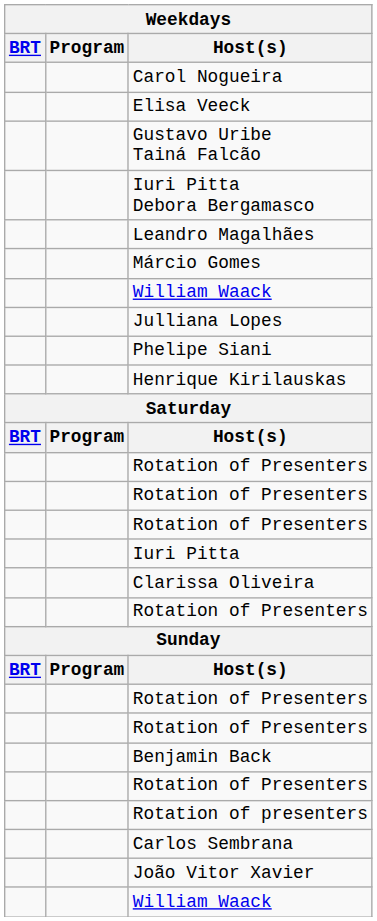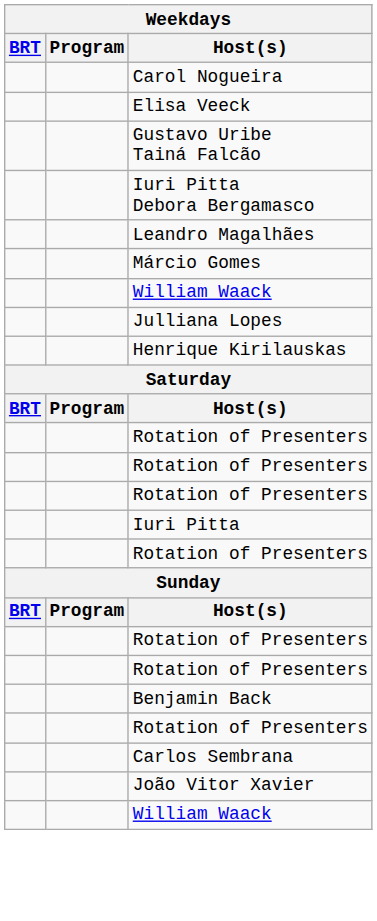 <table class="wikitable">
 <tr>
 <th colspan="3">Weekdays</th>
 </tr>
 <tr>
 <th><a href='#'>BRT</a></th>
 <th>Program</th>
 <th>Host(s)</th>
 </tr>
 <tr>
 <td></td>
 <td></td>
 <td>Carol Nogueira</td>
 </tr>
 <tr>
 <td></td>
 <td></td>
 <td>Elisa Veeck</td>
 </tr>
 <tr>
 <td></td>
 <td></td>
 <td>Gustavo Uribe <br> Tainá Falcão</td>
 </tr>
 <tr>
 <td></td>
 <td></td>
 <td>Iuri Pitta <br> Debora Bergamasco</td>
 </tr>
 <tr>
 <td></td>
 <td></td>
 <td>Leandro Magalhães</td>
 </tr>
 <tr>
 <td></td>
 <td></td>
 <td>Márcio Gomes</td>
 </tr>
 <tr>
 <td></td>
 <td></td>
 <td><a href='#'>William Waack</a></td>
 </tr>
 <tr>
 <td></td>
 <td></td>
 <td>Julliana Lopes</td>
 </tr>
 <tr>
 <td></td>
 <td></td>
-<td>Phelipe Siani</td>
-</tr>
-<tr>
-<td></td>
-<td></td>
 <td>Henrique Kirilauskas</td>
 </tr>
 <tr>
 <th colspan="3">Saturday</th>
 </tr>
 <tr>
 <th><a href='#'>BRT</a></th>
 <th>Program</th>
 <th>Host(s)</th>
 </tr>
 <tr>
 <td></td>
 <td></td>
 <td>Rotation of Presenters</td>
 </tr>
 <tr>
 <td></td>
 <td></td>
 <td>Rotation of Presenters</td>
 </tr>
 <tr>
 <td></td>
 <td></td>
 <td>Rotation of Presenters</td>
 </tr>
 <tr>
 <td></td>
 <td></td>
 <td>Iuri Pitta</td>
-</tr>
-<tr>
-<td></td>
-<td></td>
-<td>Clarissa Oliveira</td>
 </tr>
 <tr>
 <td></td>
 <td></td>
 <td>Rotation of Presenters</td>
 </tr>
 <tr>
 <th colspan="3">Sunday</th>
 </tr>
 <tr>
 <th><a href='#'>BRT</a></th>
 <th>Program</th>
 <th>Host(s)</th>
 </tr>
 <tr>
 <td></td>
 <td></td>
 <td>Rotation of Presenters</td>
 </tr>
 <tr>
 <td></td>
 <td></td>
 <td>Rotation of Presenters</td>
 </tr>
 <tr>
 <td></td>
 <td></td>
 <td>Benjamin Back</td>
 </tr>
 <tr>
 <td></td>
 <td></td>
 <td>Rotation of Presenters</td>
 </tr>
 <tr>
 <td></td>
 <td></td>
-<td>Rotation of presenters</td>
-</tr>
-<tr>
-<td></td>
-<td></td>
 <td>Carlos Sembrana</td>
 </tr>
 <tr>
 <td></td>
 <td></td>
 <td>João Vitor Xavier</td>
 </tr>
 <tr>
 <td></td>
 <td></td>
 <td><a href='#'>William Waack</a></td>
 </tr>
 </table>
